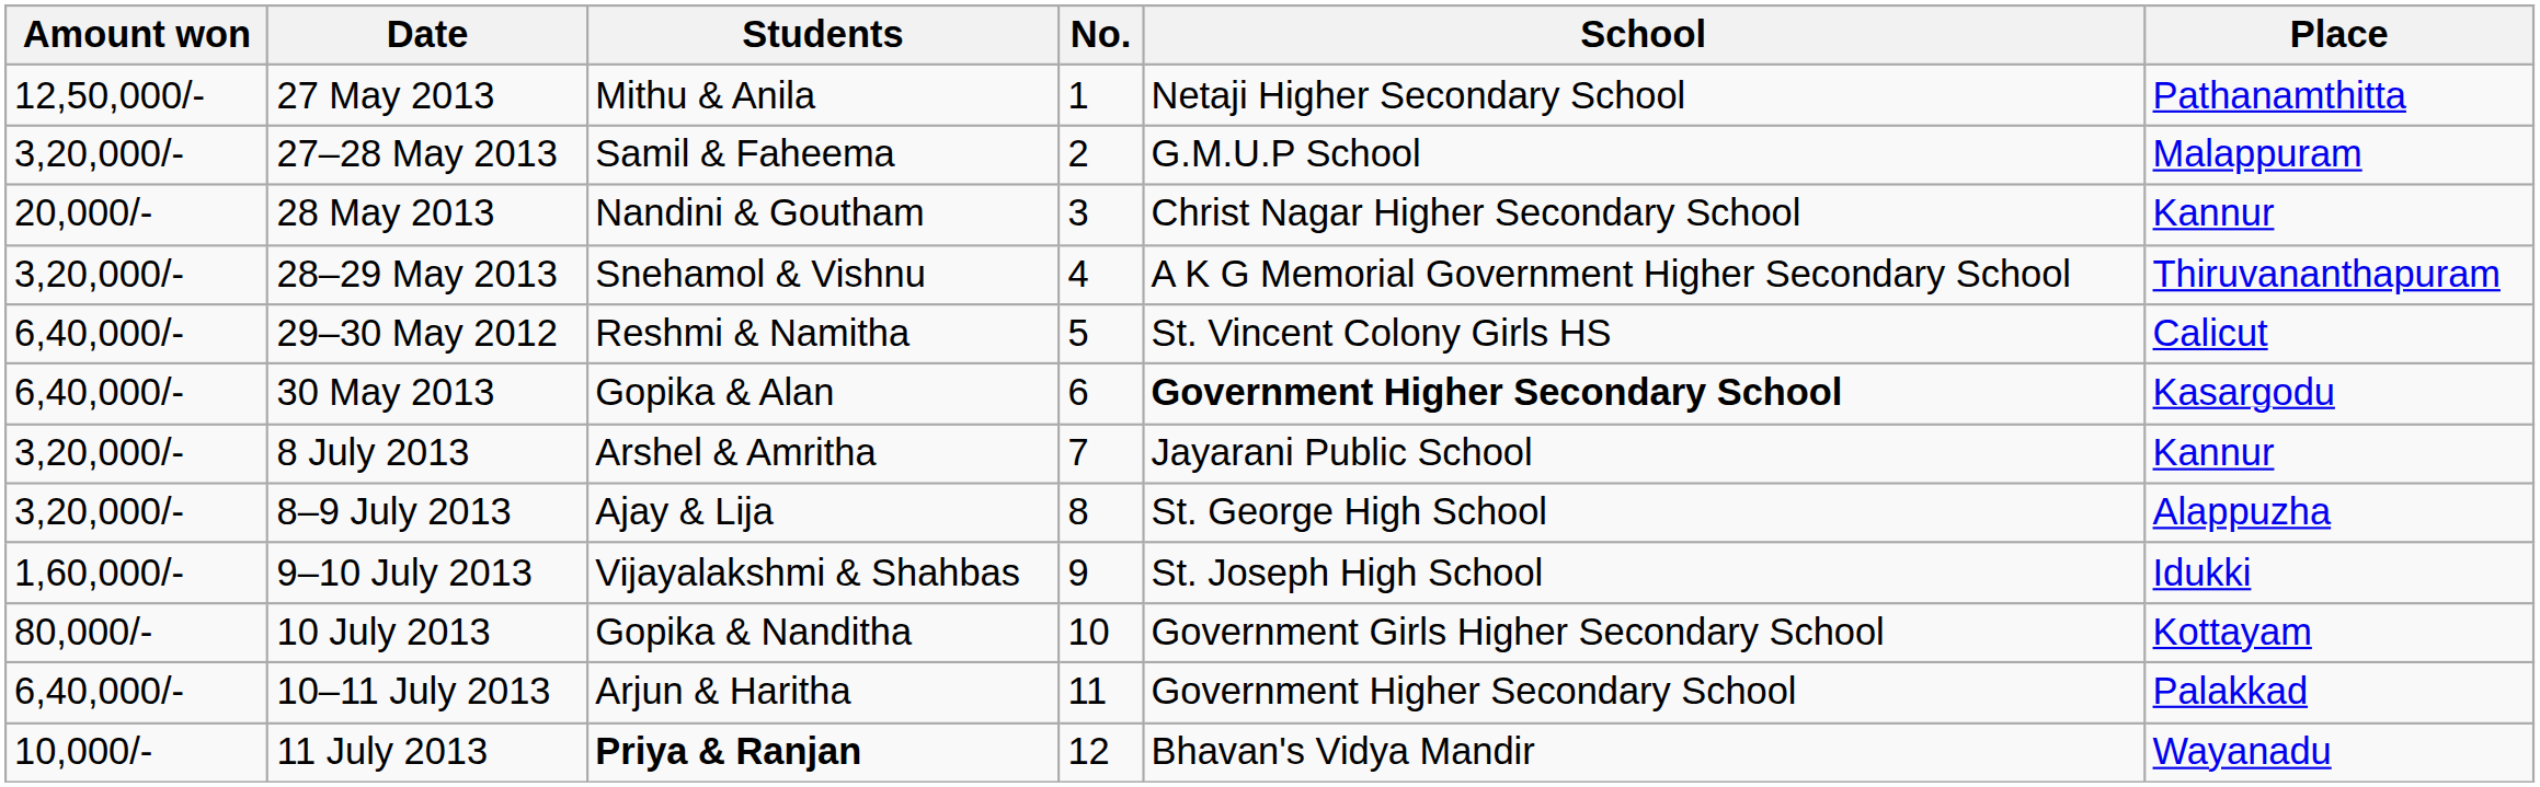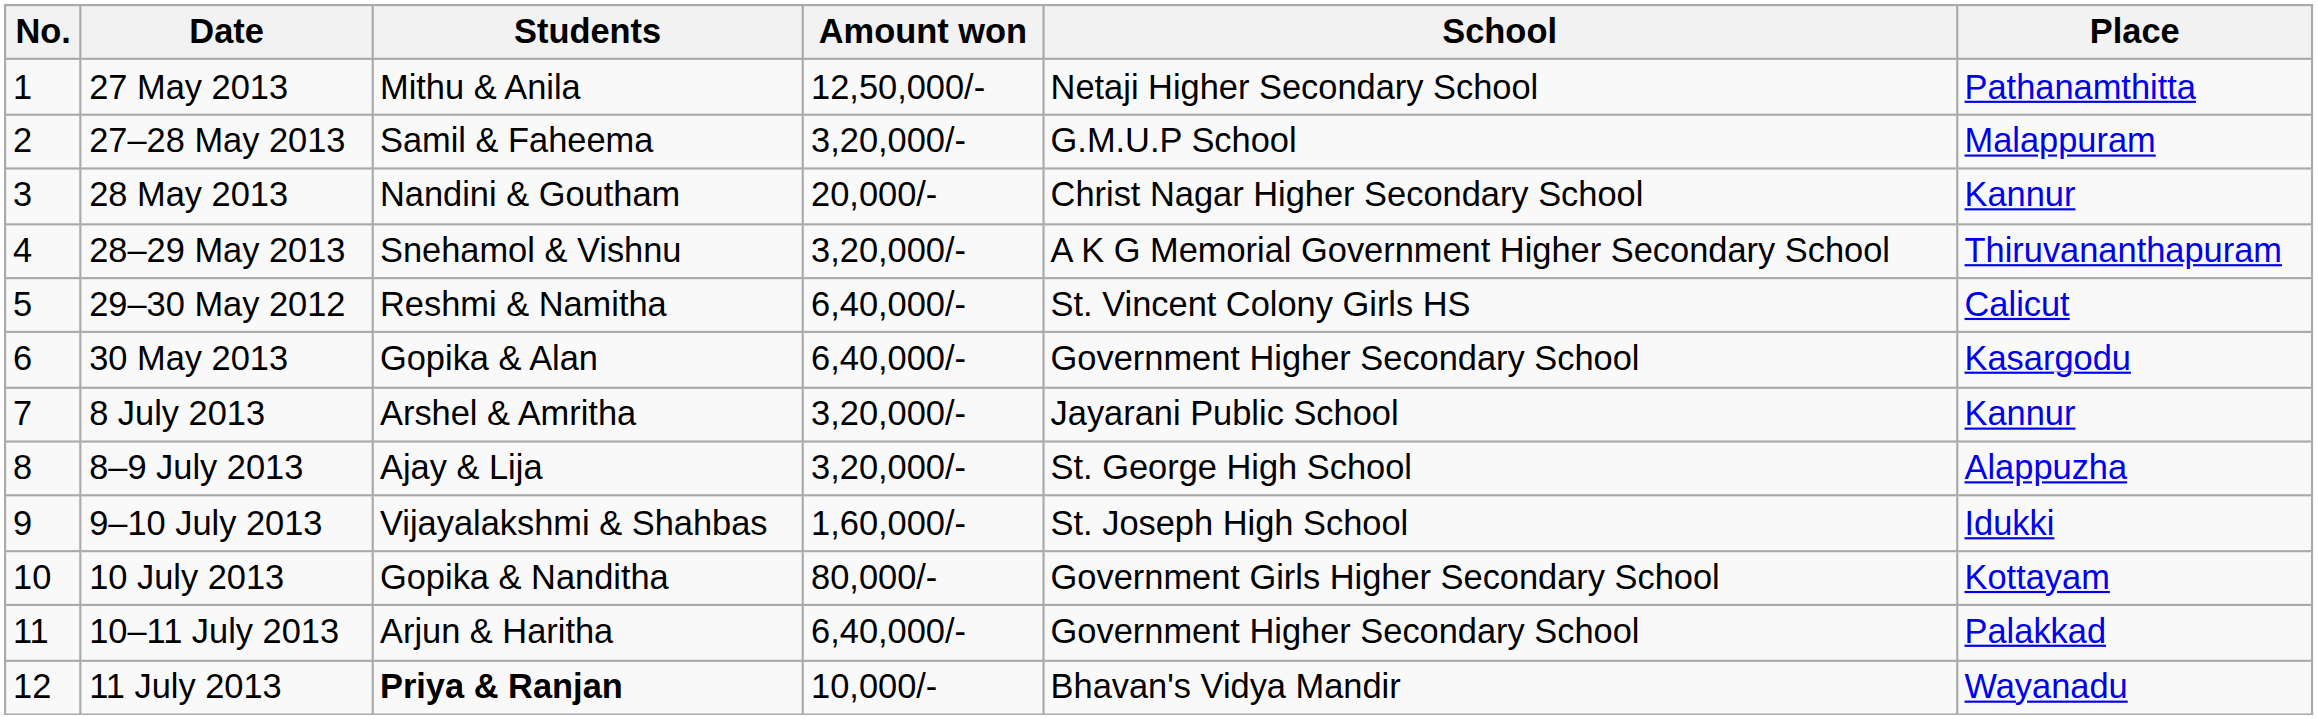 <table class="wikitable sortable" style="width:85%;">
 <tr>
-<th>Amount won</th>
+<th>No.</th>
 <th>Date</th>
 <th>Students</th>
-<th>No.</th>
+<th>Amount won</th>
 <th>School</th>
 <th>Place</th>
 </tr>
 <tr>
-<td>12,50,000/-</td>
+<td>1</td>
 <td>27 May 2013</td>
 <td>Mithu & Anila</td>
-<td>1</td>
+<td>12,50,000/-</td>
 <td>Netaji Higher Secondary School</td>
 <td><a href='#'>Pathanamthitta</a></td>
 </tr>
 <tr>
-<td>3,20,000/-</td>
+<td>2</td>
 <td>27–28 May 2013</td>
 <td>Samil & Faheema</td>
-<td>2</td>
+<td>3,20,000/-</td>
 <td>G.M.U.P School</td>
 <td><a href='#'>Malappuram</a></td>
 </tr>
 <tr>
-<td>20,000/-</td>
+<td>3</td>
 <td>28 May 2013</td>
 <td>Nandini & Goutham</td>
-<td>3</td>
+<td>20,000/-</td>
 <td>Christ Nagar Higher Secondary School</td>
 <td><a href='#'>Kannur</a></td>
 </tr>
 <tr>
-<td>3,20,000/-</td>
+<td>4</td>
 <td>28–29 May 2013</td>
 <td>Snehamol & Vishnu</td>
-<td>4</td>
+<td>3,20,000/-</td>
 <td>A K G Memorial Government Higher Secondary School</td>
 <td><a href='#'>Thiruvananthapuram</a></td>
 </tr>
 <tr>
-<td>6,40,000/-</td>
+<td>5</td>
 <td>29–30 May 2012</td>
 <td>Reshmi & Namitha</td>
-<td>5</td>
+<td>6,40,000/-</td>
 <td>St. Vincent Colony Girls HS</td>
 <td><a href='#'>Calicut</a></td>
 </tr>
 <tr>
-<td>6,40,000/-</td>
+<td>6</td>
 <td>30 May 2013</td>
 <td>Gopika & Alan</td>
-<td>6</td>
-<td><strong>Government Higher Secondary School</strong></td>
+<td>6,40,000/-</td>
+<td>Government Higher Secondary School</td>
 <td><a href='#'>Kasargodu</a></td>
 </tr>
 <tr>
-<td>3,20,000/-</td>
+<td>7</td>
 <td>8 July 2013</td>
 <td>Arshel & Amritha</td>
-<td>7</td>
+<td>3,20,000/-</td>
 <td>Jayarani Public School</td>
 <td><a href='#'>Kannur</a></td>
 </tr>
 <tr>
-<td>3,20,000/-</td>
+<td>8</td>
 <td>8–9 July 2013</td>
 <td>Ajay & Lija</td>
-<td>8</td>
+<td>3,20,000/-</td>
 <td>St. George High School</td>
 <td><a href='#'>Alappuzha</a></td>
 </tr>
 <tr>
-<td>1,60,000/-</td>
+<td>9</td>
 <td>9–10 July 2013</td>
 <td>Vijayalakshmi & Shahbas</td>
-<td>9</td>
+<td>1,60,000/-</td>
 <td>St. Joseph High School</td>
 <td><a href='#'>Idukki</a></td>
 </tr>
 <tr>
-<td>80,000/-</td>
+<td>10</td>
 <td>10 July 2013</td>
 <td>Gopika & Nanditha</td>
-<td>10</td>
+<td>80,000/-</td>
 <td>Government Girls Higher Secondary School</td>
 <td><a href='#'>Kottayam</a></td>
 </tr>
 <tr>
-<td>6,40,000/-</td>
+<td>11</td>
 <td>10–11 July 2013</td>
 <td>Arjun & Haritha</td>
-<td>11</td>
+<td>6,40,000/-</td>
 <td>Government Higher Secondary School</td>
 <td><a href='#'>Palakkad</a></td>
 </tr>
 <tr>
-<td>10,000/-</td>
+<td>12</td>
 <td>11 July 2013</td>
 <td><strong>Priya & Ranjan</strong></td>
-<td>12</td>
+<td>10,000/-</td>
 <td>Bhavan's Vidya Mandir</td>
 <td><a href='#'>Wayanadu</a></td>
 </tr>
 </table>
